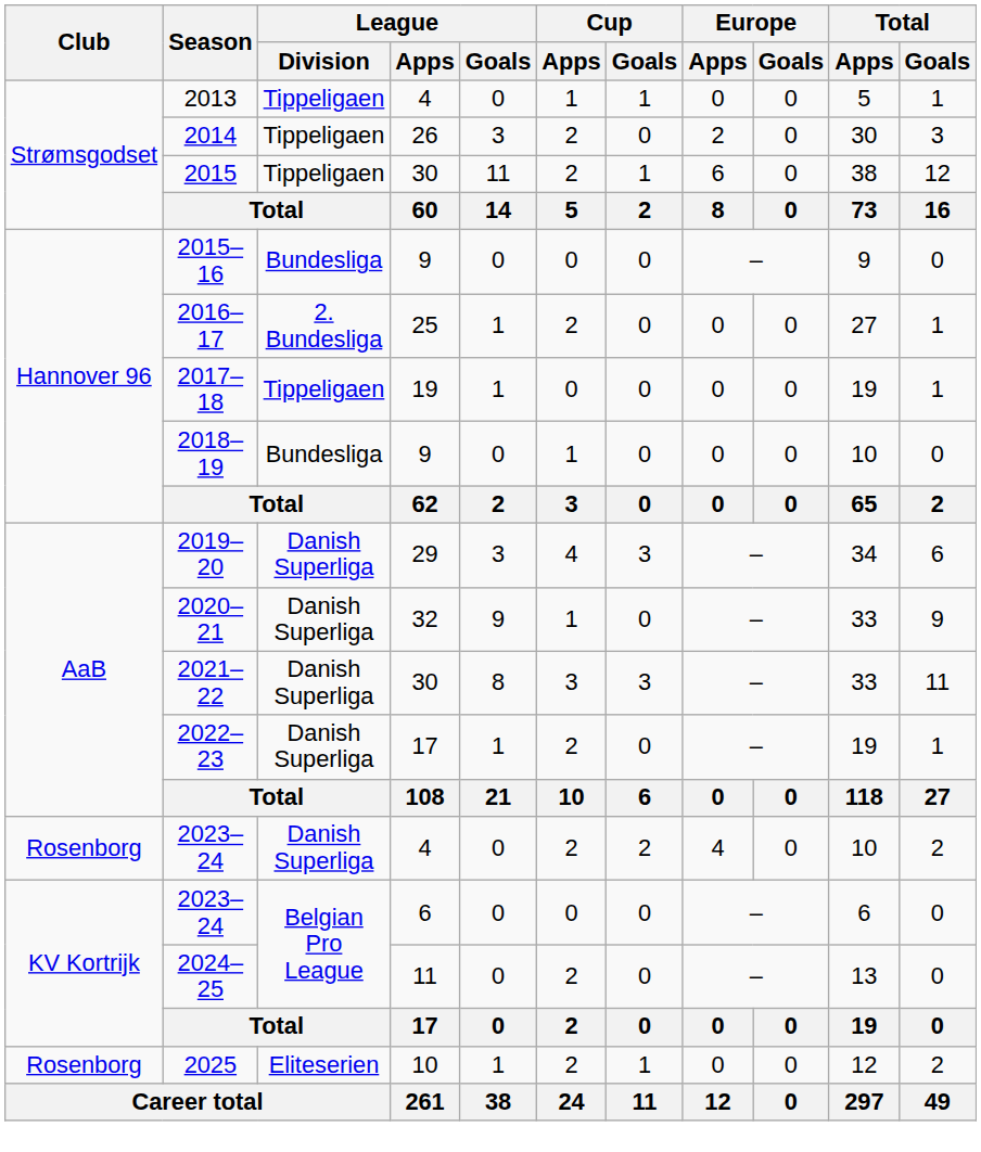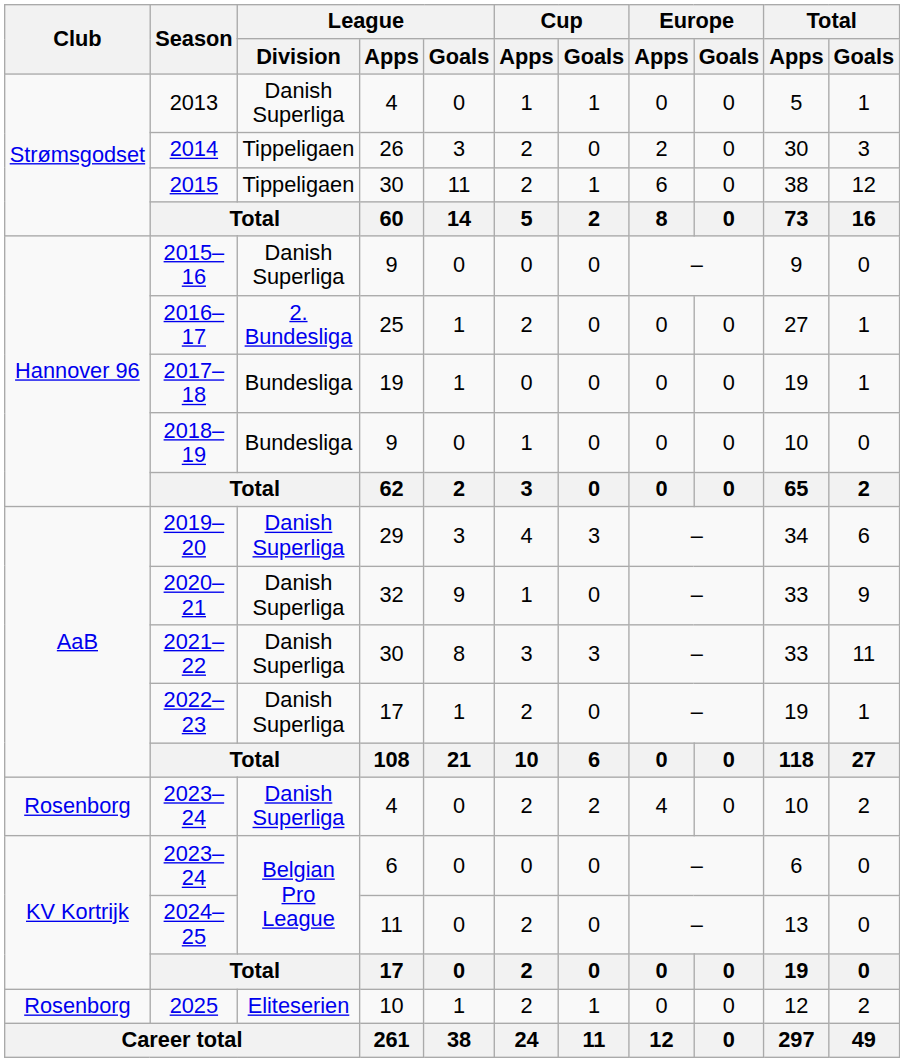 <table class="wikitable" style="text-align:center">
 <tr>
 <th rowspan="2">Club</th>
 <th rowspan="2">Season</th>
 <th colspan="3">League</th>
 <th colspan="2">Cup</th>
 <th colspan="2">Europe</th>
 <th colspan="2">Total</th>
 </tr>
 <tr>
 <th>Division</th>
 <th>Apps</th>
 <th>Goals</th>
 <th>Apps</th>
 <th>Goals</th>
 <th>Apps</th>
 <th>Goals</th>
 <th>Apps</th>
 <th>Goals</th>
 </tr>
 <tr>
 <td rowspan="4"><a href='#'>Strømsgodset</a></td>
 <td>2013</td>
-<td><a href='#'>Tippeligaen</a></td>
+<td>Danish Superliga</td>
 <td>4</td>
 <td>0</td>
 <td>1</td>
 <td>1</td>
 <td>0</td>
 <td>0</td>
 <td>5</td>
 <td>1</td>
 </tr>
 <tr>
 <td><a href='#'>2014</a></td>
 <td>Tippeligaen</td>
 <td>26</td>
 <td>3</td>
 <td>2</td>
 <td>0</td>
 <td>2</td>
 <td>0</td>
 <td>30</td>
 <td>3</td>
 </tr>
 <tr>
 <td><a href='#'>2015</a></td>
 <td>Tippeligaen</td>
 <td>30</td>
 <td>11</td>
 <td>2</td>
 <td>1</td>
 <td>6</td>
 <td>0</td>
 <td>38</td>
 <td>12</td>
 </tr>
 <tr>
 <th colspan="2">Total</th>
 <th>60</th>
 <th>14</th>
 <th>5</th>
 <th>2</th>
 <th>8</th>
 <th>0</th>
 <th>73</th>
 <th>16</th>
 </tr>
 <tr>
 <td rowspan="5"><a href='#'>Hannover 96</a></td>
 <td><a href='#'>2015–16</a></td>
-<td><a href='#'>Bundesliga</a></td>
+<td>Danish Superliga</td>
 <td>9</td>
 <td>0</td>
 <td>0</td>
 <td>0</td>
 <td colspan="2">–</td>
 <td>9</td>
 <td>0</td>
 </tr>
 <tr>
 <td><a href='#'>2016–17</a></td>
 <td><a href='#'>2. Bundesliga</a></td>
 <td>25</td>
 <td>1</td>
 <td>2</td>
 <td>0</td>
 <td>0</td>
 <td>0</td>
 <td>27</td>
 <td>1</td>
 </tr>
 <tr>
 <td><a href='#'>2017–18</a></td>
-<td><a href='#'>Tippeligaen</a></td>
+<td>Bundesliga</td>
 <td>19</td>
 <td>1</td>
 <td>0</td>
 <td>0</td>
 <td>0</td>
 <td>0</td>
 <td>19</td>
 <td>1</td>
 </tr>
 <tr>
 <td><a href='#'>2018–19</a></td>
 <td>Bundesliga</td>
 <td>9</td>
 <td>0</td>
 <td>1</td>
 <td>0</td>
 <td>0</td>
 <td>0</td>
 <td>10</td>
 <td>0</td>
 </tr>
 <tr>
 <th colspan="2">Total</th>
 <th>62</th>
 <th>2</th>
 <th>3</th>
 <th>0</th>
 <th>0</th>
 <th>0</th>
 <th>65</th>
 <th>2</th>
 </tr>
 <tr>
 <td rowspan="5"><a href='#'>AaB</a></td>
 <td><a href='#'>2019–20</a></td>
 <td><a href='#'>Danish Superliga</a></td>
 <td>29</td>
 <td>3</td>
 <td>4</td>
 <td>3</td>
 <td colspan=2>–</td>
 <td>34</td>
 <td>6</td>
 </tr>
 <tr>
 <td><a href='#'>2020–21</a></td>
 <td>Danish Superliga</td>
 <td>32</td>
 <td>9</td>
 <td>1</td>
 <td>0</td>
 <td colspan=2>–</td>
 <td>33</td>
 <td>9</td>
 </tr>
 <tr>
 <td><a href='#'>2021–22</a></td>
 <td>Danish Superliga</td>
 <td>30</td>
 <td>8</td>
 <td>3</td>
 <td>3</td>
 <td colspan=2>–</td>
 <td>33</td>
 <td>11</td>
 </tr>
 <tr>
 <td><a href='#'>2022–23</a></td>
 <td>Danish Superliga</td>
 <td>17</td>
 <td>1</td>
 <td>2</td>
 <td>0</td>
 <td colspan=2>–</td>
 <td>19</td>
 <td>1</td>
 </tr>
 <tr>
 <th colspan="2">Total</th>
 <th>108</th>
 <th>21</th>
 <th>10</th>
 <th>6</th>
 <th>0</th>
 <th>0</th>
 <th>118</th>
 <th>27</th>
 </tr>
 <tr>
 <td rowspan="1"><a href='#'>Rosenborg</a></td>
 <td><a href='#'>2023–24</a></td>
 <td><a href='#'>Danish Superliga</a></td>
 <td>4</td>
 <td>0</td>
 <td>2</td>
 <td>2</td>
 <td>4</td>
 <td>0</td>
 <td>10</td>
 <td>2</td>
 </tr>
 <tr>
 <td rowspan="3"><a href='#'>KV Kortrijk</a></td>
 <td><a href='#'>2023–24</a></td>
 <td rowspan="2"><a href='#'>Belgian Pro League</a></td>
 <td>6</td>
 <td>0</td>
 <td>0</td>
 <td>0</td>
 <td colspan=2>–</td>
 <td>6</td>
 <td>0</td>
 </tr>
 <tr>
 <td><a href='#'>2024–25</a></td>
 <td>11</td>
 <td>0</td>
 <td>2</td>
 <td>0</td>
 <td colspan=2>–</td>
 <td>13</td>
 <td>0</td>
 </tr>
 <tr>
 <th colspan="2">Total</th>
 <th>17</th>
 <th>0</th>
 <th>2</th>
 <th>0</th>
 <th>0</th>
 <th>0</th>
 <th>19</th>
 <th>0</th>
 </tr>
 <tr>
 <td rowspan="1"><a href='#'>Rosenborg</a></td>
 <td><a href='#'>2025</a></td>
 <td><a href='#'>Eliteserien</a></td>
 <td>10</td>
 <td>1</td>
 <td>2</td>
 <td>1</td>
 <td>0</td>
 <td>0</td>
 <td>12</td>
 <td>2</td>
 </tr>
 <tr>
 <th colspan="3">Career total</th>
 <th>261</th>
 <th>38</th>
 <th>24</th>
 <th>11</th>
 <th>12</th>
 <th>0</th>
 <th>297</th>
 <th>49</th>
 </tr>
 </table>
